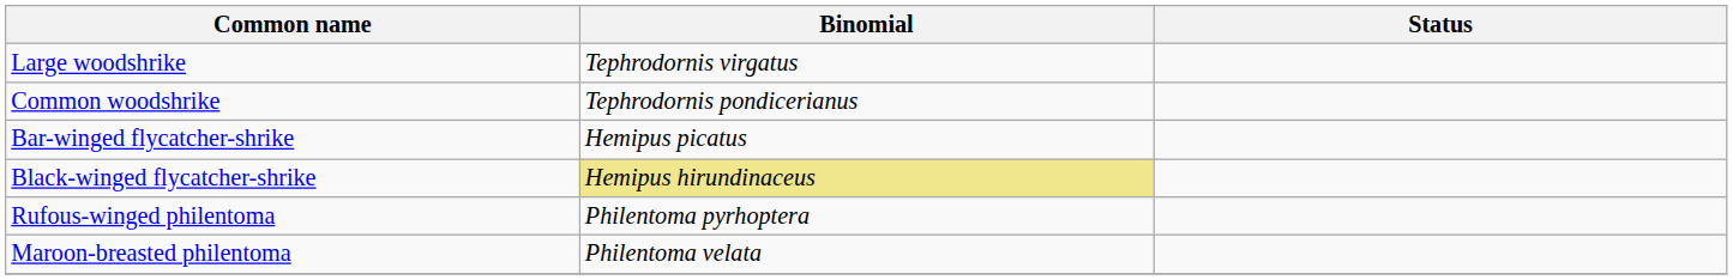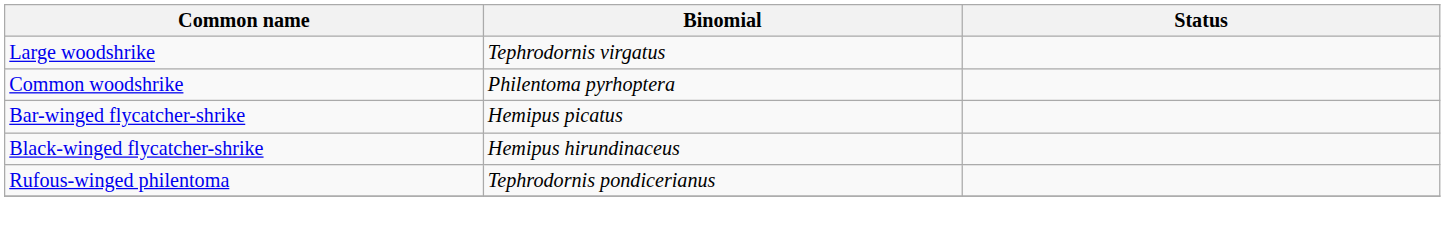 <table width=72% class="wikitable">
 <tr>
 <th width=24%>Common name</th>
 <th width=24%>Binomial</th>
 <th width=24%>Status</th>
 </tr>
 <tr>
 <td><a href='#'>Large woodshrike</a></td>
 <td><em>Tephrodornis virgatus</em></td>
 <td></td>
 </tr>
 <tr>
 <td><a href='#'>Common woodshrike</a></td>
-<td><em>Tephrodornis pondicerianus</em></td>
+<td><em>Philentoma pyrhoptera</em></td>
 <td></td>
 </tr>
 <tr>
 <td><a href='#'>Bar-winged flycatcher-shrike</a></td>
 <td><em>Hemipus picatus</em></td>
 <td></td>
 </tr>
 <tr>
 <td><a href='#'>Black-winged flycatcher-shrike</a></td>
-<td style="background: khaki;"><em>Hemipus hirundinaceus</em></td>
+<td><em>Hemipus hirundinaceus</em></td>
 <td></td>
 </tr>
 <tr>
 <td><a href='#'>Rufous-winged philentoma</a></td>
-<td><em>Philentoma pyrhoptera</em></td>
-<td></td>
-</tr>
-<tr>
-<td><a href='#'>Maroon-breasted philentoma</a></td>
-<td><em>Philentoma velata</em></td>
+<td><em>Tephrodornis pondicerianus</em></td>
 <td></td>
 </tr>
 <tr>
 </tr>
 </table>
